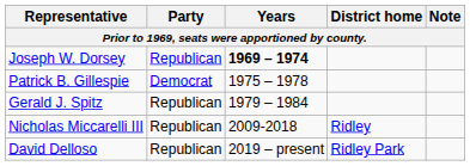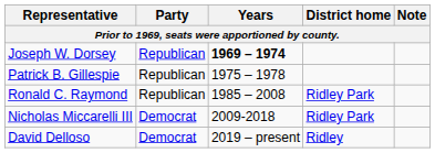 <table class=wikitable>
 <tr valign=bottom>
 <th>Representative</th>
 <th>Party</th>
 <th>Years</th>
 <th>District home</th>
 <th>Note</th>
 </tr>
 <tr>
 <th colspan=5 style="font-size: 80%;"><em>Prior to 1969, seats were apportioned by county.</em></th>
 </tr>
 <tr>
 <td><a href='#'>Joseph W. Dorsey</a></td>
 <td><a href='#'>Republican</a></td>
 <td><strong>1969 – 1974</strong></td>
 <td></td>
 <td></td>
 </tr>
 <tr>
 <td><a href='#'>Patrick B. Gillespie</a></td>
-<td><a href='#'>Democrat</a></td>
+<td>Republican</td>
 <td>1975 – 1978</td>
 <td></td>
 <td></td>
 </tr>
 <tr>
-<td><a href='#'>Gerald J. Spitz</a></td>
+<td><a href='#'>Ronald C. Raymond</a></td>
 <td>Republican</td>
-<td>1979 – 1984</td>
-<td></td>
+<td>1985 – 2008</td>
+<td><a href='#'>Ridley Park</a></td>
 <td></td>
 </tr>
 <tr>
 <td><a href='#'>Nicholas Miccarelli III</a></td>
-<td>Republican</td>
+<td><a href='#'>Democrat</a></td>
 <td>2009-2018</td>
-<td><a href='#'>Ridley</a></td>
+<td><a href='#'>Ridley Park</a></td>
 <td></td>
 </tr>
 <tr>
 <td><a href='#'>David Delloso</a></td>
-<td>Republican</td>
+<td><a href='#'>Democrat</a></td>
 <td>2019 – present</td>
-<td><a href='#'>Ridley Park</a></td>
+<td><a href='#'>Ridley</a></td>
 <td></td>
 </tr>
 </table>
